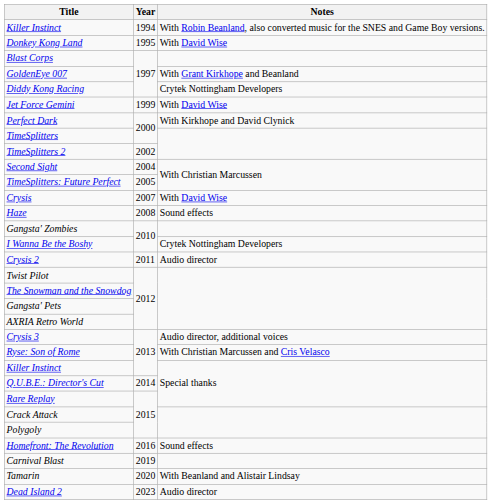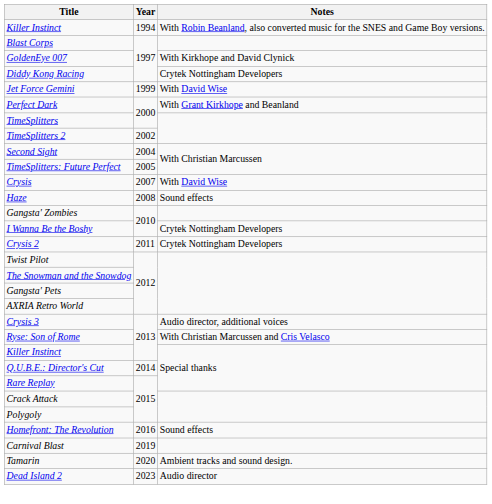 <table class="wikitable sortable">
 <tr>
 <th>Title</th>
 <th>Year</th>
 <th>Notes</th>
 </tr>
 <tr>
 <td><em><a href='#'>Killer Instinct</a></em></td>
 <td>1994</td>
 <td>With <a href='#'>Robin Beanland</a>, also converted music for the SNES and Game Boy versions.</td>
 </tr>
 <tr>
-<td><em><a href='#'>Donkey Kong Land</a></em></td>
-<td>1995</td>
-<td>With <a href='#'>David Wise</a></td>
-</tr>
-<tr>
 <td><em><a href='#'>Blast Corps</a></em></td>
 <td rowspan="3">1997</td>
 <td></td>
 </tr>
 <tr>
 <td><em><a href='#'>GoldenEye 007</a></em></td>
-<td>With <a href='#'>Grant Kirkhope</a> and Beanland</td>
+<td>With Kirkhope and David Clynick</td>
 </tr>
 <tr>
 <td><em><a href='#'>Diddy Kong Racing</a></em></td>
 <td>Crytek Nottingham Developers</td>
 </tr>
 <tr>
 <td><em><a href='#'>Jet Force Gemini</a></em></td>
 <td>1999</td>
 <td>With <a href='#'>David Wise</a></td>
 </tr>
 <tr>
 <td><em><a href='#'>Perfect Dark</a></em></td>
 <td rowspan="2">2000</td>
-<td>With Kirkhope and David Clynick</td>
+<td>With <a href='#'>Grant Kirkhope</a> and Beanland</td>
 </tr>
 <tr>
 <td><em><a href='#'>TimeSplitters</a></em></td>
 <td rowspan="2"></td>
 </tr>
 <tr>
 <td><em><a href='#'>TimeSplitters 2</a></em></td>
 <td>2002</td>
 </tr>
 <tr>
 <td><em><a href='#'>Second Sight</a></em></td>
 <td>2004</td>
 <td rowspan="2">With Christian Marcussen</td>
 </tr>
 <tr>
 <td><em><a href='#'>TimeSplitters: Future Perfect</a></em></td>
 <td>2005</td>
 </tr>
 <tr>
 <td><em><a href='#'>Crysis</a></em></td>
 <td>2007</td>
 <td>With <a href='#'>David Wise</a></td>
 </tr>
 <tr>
 <td><em><a href='#'>Haze</a></em></td>
 <td>2008</td>
 <td>Sound effects</td>
 </tr>
 <tr>
 <td><em>Gangsta' Zombies</em></td>
 <td rowspan="2">2010</td>
 <td></td>
 </tr>
 <tr>
 <td><em><a href='#'>I Wanna Be the Boshy</a></em></td>
 <td>Crytek Nottingham Developers</td>
 </tr>
 <tr>
 <td><em><a href='#'>Crysis 2</a></em></td>
 <td>2011</td>
-<td>Audio director</td>
+<td>Crytek Nottingham Developers</td>
 </tr>
 <tr>
 <td><em>Twist Pilot</em></td>
 <td rowspan="4">2012</td>
 <td rowspan="4"></td>
 </tr>
 <tr>
 <td><em><a href='#'>The Snowman and the Snowdog</a></em></td>
 </tr>
 <tr>
 <td><em>Gangsta' Pets</em></td>
 </tr>
 <tr>
 <td><em>AXRIA Retro World</em></td>
 </tr>
 <tr>
 <td><em><a href='#'>Crysis 3</a></em></td>
 <td rowspan="3">2013</td>
 <td>Audio director, additional voices</td>
 </tr>
 <tr>
 <td><em><a href='#'>Ryse: Son of Rome</a></em></td>
 <td>With Christian Marcussen and <a href='#'>Cris Velasco</a></td>
 </tr>
 <tr>
 <td><em><a href='#'>Killer Instinct</a></em></td>
 <td rowspan="3">Special thanks</td>
 </tr>
 <tr>
 <td><em><a href='#'>Q.U.B.E.: Director's Cut</a></em></td>
 <td>2014</td>
 </tr>
 <tr>
 <td><em><a href='#'>Rare Replay</a></em></td>
 <td rowspan="3">2015</td>
 </tr>
 <tr>
 <td><em>Crack Attack</em></td>
 <td rowspan="2"></td>
 </tr>
 <tr>
 <td><em>Polygoly</em></td>
 </tr>
 <tr>
 <td><em><a href='#'>Homefront: The Revolution</a></em></td>
 <td>2016</td>
 <td>Sound effects</td>
 </tr>
 <tr>
 <td><em>Carnival Blast</em></td>
 <td>2019</td>
 <td></td>
 </tr>
 <tr>
 <td><em>Tamarin</em></td>
 <td>2020</td>
-<td>With Beanland and Alistair Lindsay</td>
+<td>Ambient tracks and sound design.</td>
 </tr>
 <tr>
 <td><em><a href='#'>Dead Island 2</a></em></td>
 <td>2023</td>
 <td>Audio director</td>
 </tr>
 </table>
